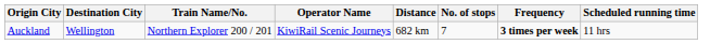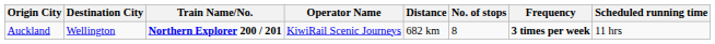 <table class="wikitable sortable" width= align=>
 <tr>
 <th>Origin City</th>
 <th>Destination City</th>
 <th>Train Name/No.</th>
 <th>Operator Name</th>
 <th>Distance</th>
 <th>No. of stops</th>
 <th>Frequency</th>
 <th data-sort-type="number">Scheduled running time</th>
 </tr>
 <tr>
 <td><a href='#'>Auckland</a></td>
 <td><a href='#'>Wellington</a></td>
-<td><a href='#'>Northern Explorer</a> 200 / 201</td>
+<td><strong><a href='#'>Northern Explorer</a> 200 / 201</strong></td>
 <td><a href='#'>KiwiRail Scenic Journeys</a></td>
 <td>682 km</td>
-<td>7</td>
+<td>8</td>
 <td><strong>3 times per week</strong></td>
 <td>11 hrs</td>
 </tr>
 </table>
